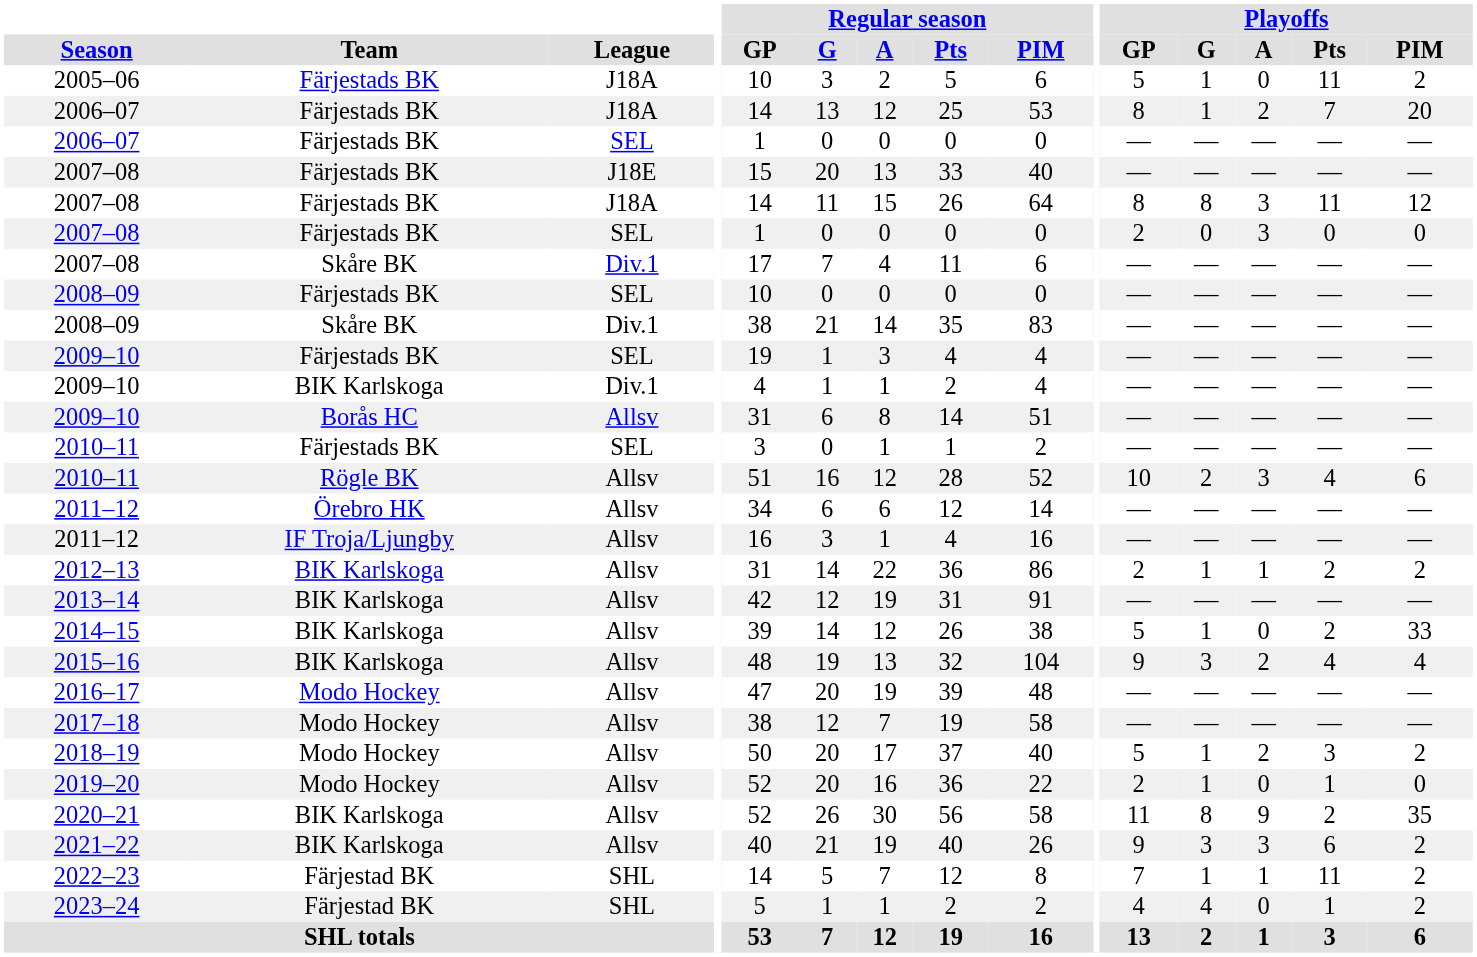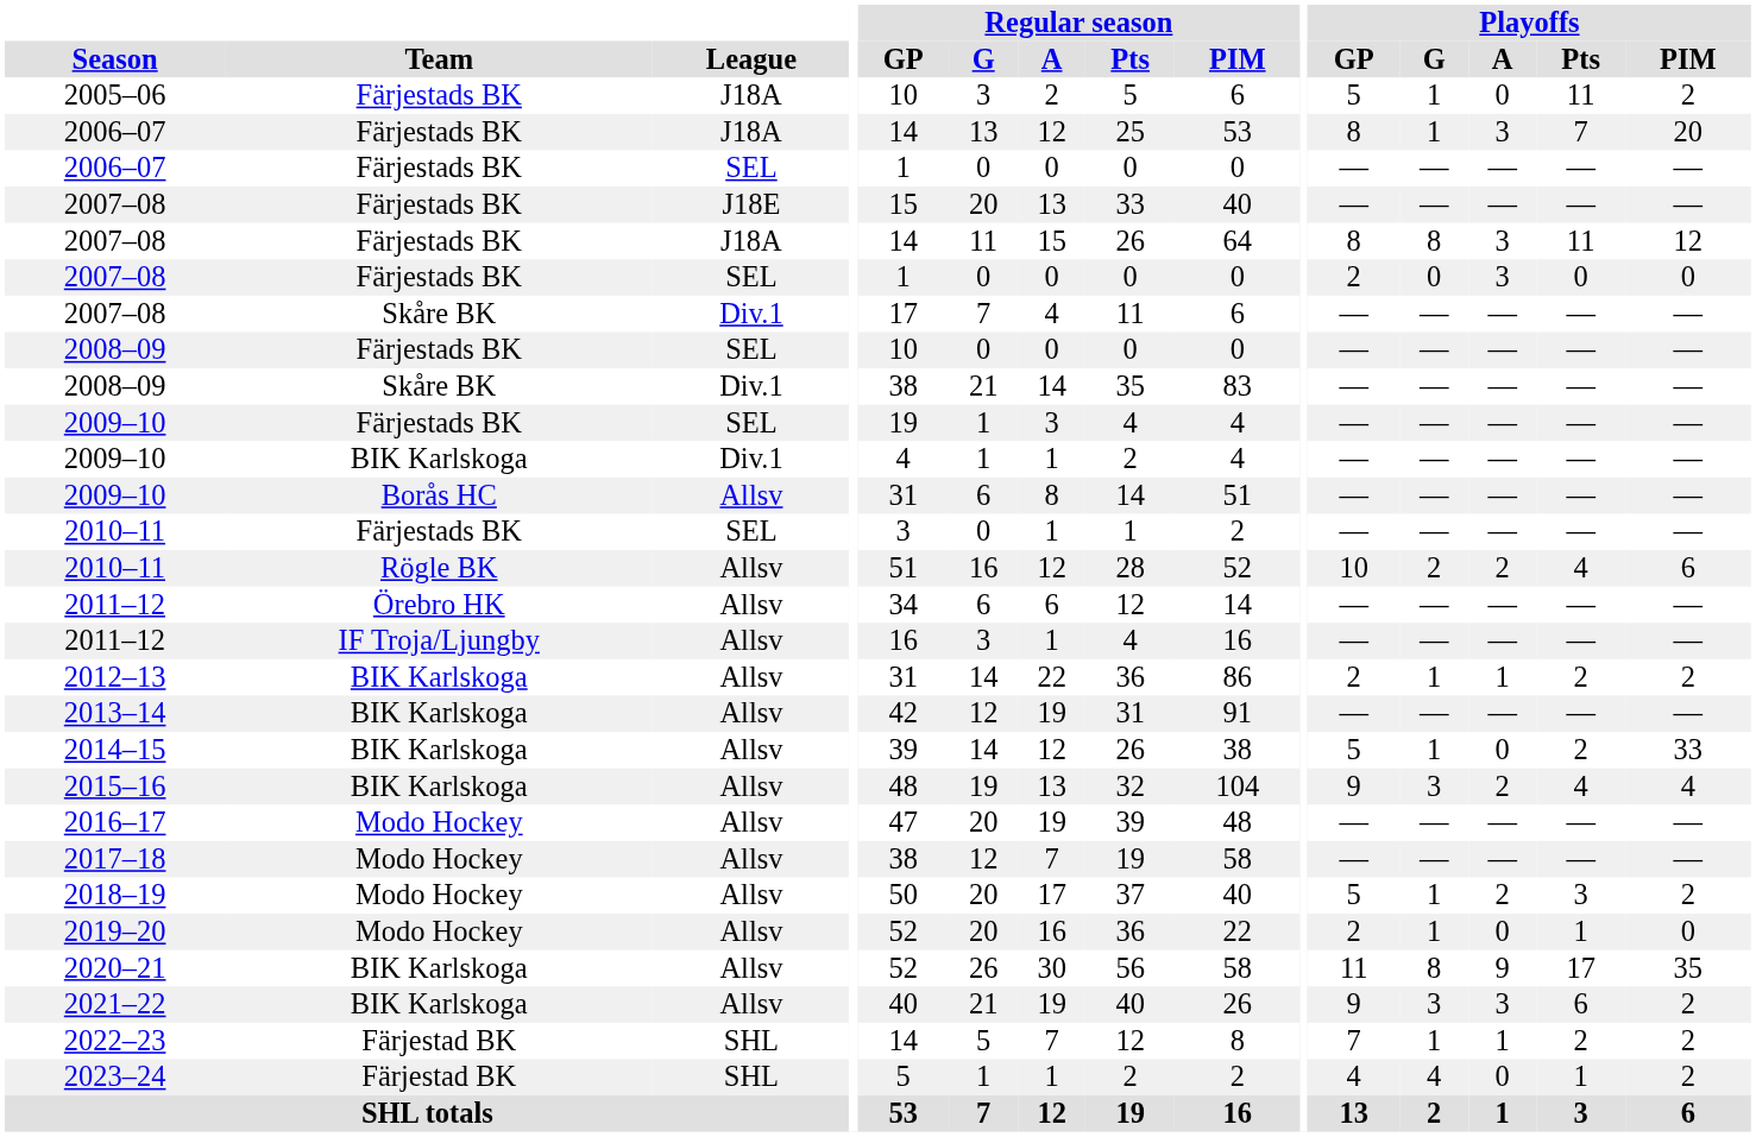 <table border="0" cellpadding="1" cellspacing="0" style="text-align:center; width:60em">
 <tr bgcolor="#e0e0e0">
 <th colspan="3" bgcolor="#ffffff"></th>
 <th rowspan="99" bgcolor="#ffffff"></th>
 <th colspan="5"><a href='#'>Regular season</a></th>
 <th rowspan="99" bgcolor="#ffffff"></th>
 <th colspan="5"><a href='#'>Playoffs</a></th>
 </tr>
 <tr bgcolor="#e0e0e0">
 <th><a href='#'>Season</a></th>
 <th>Team</th>
 <th>League</th>
 <th>GP</th>
 <th><a href='#'>G</a></th>
 <th><a href='#'>A</a></th>
 <th><a href='#'>Pts</a></th>
 <th><a href='#'>PIM</a></th>
 <th>GP</th>
 <th>G</th>
 <th>A</th>
 <th>Pts</th>
 <th>PIM</th>
 </tr>
 <tr align="center">
 <td>2005–06</td>
 <td><a href='#'>Färjestads BK</a></td>
 <td>J18A</td>
 <td>10</td>
 <td>3</td>
 <td>2</td>
 <td>5</td>
 <td>6</td>
 <td>5</td>
 <td>1</td>
 <td>0</td>
 <td>11</td>
 <td>2</td>
 </tr>
 <tr align="center" bgcolor="#f0f0f0">
 <td>2006–07</td>
 <td>Färjestads BK</td>
 <td>J18A</td>
 <td>14</td>
 <td>13</td>
 <td>12</td>
 <td>25</td>
 <td>53</td>
 <td>8</td>
 <td>1</td>
-<td>2</td>
+<td>3</td>
 <td>7</td>
 <td>20</td>
 </tr>
 <tr align="center">
 <td><a href='#'>2006–07</a></td>
 <td>Färjestads BK</td>
 <td><a href='#'>SEL</a></td>
 <td>1</td>
 <td>0</td>
 <td>0</td>
 <td>0</td>
 <td>0</td>
 <td>—</td>
 <td>—</td>
 <td>—</td>
 <td>—</td>
 <td>—</td>
 </tr>
 <tr align="center" bgcolor="#f0f0f0">
 <td>2007–08</td>
 <td>Färjestads BK</td>
 <td>J18E</td>
 <td>15</td>
 <td>20</td>
 <td>13</td>
 <td>33</td>
 <td>40</td>
 <td>—</td>
 <td>—</td>
 <td>—</td>
 <td>—</td>
 <td>—</td>
 </tr>
 <tr align="center">
 <td>2007–08</td>
 <td>Färjestads BK</td>
 <td>J18A</td>
 <td>14</td>
 <td>11</td>
 <td>15</td>
 <td>26</td>
 <td>64</td>
 <td>8</td>
 <td>8</td>
 <td>3</td>
 <td>11</td>
 <td>12</td>
 </tr>
 <tr align="center"  bgcolor="#f0f0f0">
 <td><a href='#'>2007–08</a></td>
 <td>Färjestads BK</td>
 <td>SEL</td>
 <td>1</td>
 <td>0</td>
 <td>0</td>
 <td>0</td>
 <td>0</td>
 <td>2</td>
 <td>0</td>
 <td>3</td>
 <td>0</td>
 <td>0</td>
 </tr>
 <tr align="center">
 <td>2007–08</td>
 <td>Skåre BK</td>
 <td><a href='#'>Div.1</a></td>
 <td>17</td>
 <td>7</td>
 <td>4</td>
 <td>11</td>
 <td>6</td>
 <td>—</td>
 <td>—</td>
 <td>—</td>
 <td>—</td>
 <td>—</td>
 </tr>
 <tr align="center"  bgcolor="#f0f0f0">
 <td><a href='#'>2008–09</a></td>
 <td>Färjestads BK</td>
 <td>SEL</td>
 <td>10</td>
 <td>0</td>
 <td>0</td>
 <td>0</td>
 <td>0</td>
 <td>—</td>
 <td>—</td>
 <td>—</td>
 <td>—</td>
 <td>—</td>
 </tr>
 <tr align="center">
 <td>2008–09</td>
 <td>Skåre BK</td>
 <td>Div.1</td>
 <td>38</td>
 <td>21</td>
 <td>14</td>
 <td>35</td>
 <td>83</td>
 <td>—</td>
 <td>—</td>
 <td>—</td>
 <td>—</td>
 <td>—</td>
 </tr>
 <tr align="center" bgcolor="#f0f0f0">
 <td><a href='#'>2009–10</a></td>
 <td>Färjestads BK</td>
 <td>SEL</td>
 <td>19</td>
 <td>1</td>
 <td>3</td>
 <td>4</td>
 <td>4</td>
 <td>—</td>
 <td>—</td>
 <td>—</td>
 <td>—</td>
 <td>—</td>
 </tr>
 <tr align="center">
 <td>2009–10</td>
 <td>BIK Karlskoga</td>
 <td>Div.1</td>
 <td>4</td>
 <td>1</td>
 <td>1</td>
 <td>2</td>
 <td>4</td>
 <td>—</td>
 <td>—</td>
 <td>—</td>
 <td>—</td>
 <td>—</td>
 </tr>
 <tr align="center" bgcolor="#f0f0f0">
 <td><a href='#'>2009–10</a></td>
 <td><a href='#'>Borås HC</a></td>
 <td><a href='#'>Allsv</a></td>
 <td>31</td>
 <td>6</td>
 <td>8</td>
 <td>14</td>
 <td>51</td>
 <td>—</td>
 <td>—</td>
 <td>—</td>
 <td>—</td>
 <td>—</td>
 </tr>
 <tr align="center">
 <td><a href='#'>2010–11</a></td>
 <td>Färjestads BK</td>
 <td>SEL</td>
 <td>3</td>
 <td>0</td>
 <td>1</td>
 <td>1</td>
 <td>2</td>
 <td>—</td>
 <td>—</td>
 <td>—</td>
 <td>—</td>
 <td>—</td>
 </tr>
 <tr align="center" bgcolor="#f0f0f0">
 <td><a href='#'>2010–11</a></td>
 <td><a href='#'>Rögle BK</a></td>
 <td>Allsv</td>
 <td>51</td>
 <td>16</td>
 <td>12</td>
 <td>28</td>
 <td>52</td>
 <td>10</td>
 <td>2</td>
-<td>3</td>
+<td>2</td>
 <td>4</td>
 <td>6</td>
 </tr>
 <tr align="center">
 <td><a href='#'>2011–12</a></td>
 <td><a href='#'>Örebro HK</a></td>
 <td>Allsv</td>
 <td>34</td>
 <td>6</td>
 <td>6</td>
 <td>12</td>
 <td>14</td>
 <td>—</td>
 <td>—</td>
 <td>—</td>
 <td>—</td>
 <td>—</td>
 </tr>
 <tr align="center" bgcolor="#f0f0f0">
 <td>2011–12</td>
 <td><a href='#'>IF Troja/Ljungby</a></td>
 <td>Allsv</td>
 <td>16</td>
 <td>3</td>
 <td>1</td>
 <td>4</td>
 <td>16</td>
 <td>—</td>
 <td>—</td>
 <td>—</td>
 <td>—</td>
 <td>—</td>
 </tr>
 <tr align="center">
 <td><a href='#'>2012–13</a></td>
 <td><a href='#'>BIK Karlskoga</a></td>
 <td>Allsv</td>
 <td>31</td>
 <td>14</td>
 <td>22</td>
 <td>36</td>
 <td>86</td>
 <td>2</td>
 <td>1</td>
 <td>1</td>
 <td>2</td>
 <td>2</td>
 </tr>
 <tr align="center"  bgcolor="#f0f0f0">
 <td><a href='#'>2013–14</a></td>
 <td>BIK Karlskoga</td>
 <td>Allsv</td>
 <td>42</td>
 <td>12</td>
 <td>19</td>
 <td>31</td>
 <td>91</td>
 <td>—</td>
 <td>—</td>
 <td>—</td>
 <td>—</td>
 <td>—</td>
 </tr>
 <tr align="center">
 <td><a href='#'>2014–15</a></td>
 <td>BIK Karlskoga</td>
 <td>Allsv</td>
 <td>39</td>
 <td>14</td>
 <td>12</td>
 <td>26</td>
 <td>38</td>
 <td>5</td>
 <td>1</td>
 <td>0</td>
 <td>2</td>
 <td>33</td>
 </tr>
 <tr align="center"  bgcolor="#f0f0f0">
 <td><a href='#'>2015–16</a></td>
 <td>BIK Karlskoga</td>
 <td>Allsv</td>
 <td>48</td>
 <td>19</td>
 <td>13</td>
 <td>32</td>
 <td>104</td>
 <td>9</td>
 <td>3</td>
 <td>2</td>
 <td>4</td>
 <td>4</td>
 </tr>
 <tr align="center">
 <td><a href='#'>2016–17</a></td>
 <td><a href='#'>Modo Hockey</a></td>
 <td>Allsv</td>
 <td>47</td>
 <td>20</td>
 <td>19</td>
 <td>39</td>
 <td>48</td>
 <td>—</td>
 <td>—</td>
 <td>—</td>
 <td>—</td>
 <td>—</td>
 </tr>
 <tr align="center"  bgcolor="#f0f0f0">
 <td><a href='#'>2017–18</a></td>
 <td>Modo Hockey</td>
 <td>Allsv</td>
 <td>38</td>
 <td>12</td>
 <td>7</td>
 <td>19</td>
 <td>58</td>
 <td>—</td>
 <td>—</td>
 <td>—</td>
 <td>—</td>
 <td>—</td>
 </tr>
 <tr align="center">
 <td><a href='#'>2018–19</a></td>
 <td>Modo Hockey</td>
 <td>Allsv</td>
 <td>50</td>
 <td>20</td>
 <td>17</td>
 <td>37</td>
 <td>40</td>
 <td>5</td>
 <td>1</td>
 <td>2</td>
 <td>3</td>
 <td>2</td>
 </tr>
 <tr align="center"  bgcolor="#f0f0f0">
 <td><a href='#'>2019–20</a></td>
 <td>Modo Hockey</td>
 <td>Allsv</td>
 <td>52</td>
 <td>20</td>
 <td>16</td>
 <td>36</td>
 <td>22</td>
 <td>2</td>
 <td>1</td>
 <td>0</td>
 <td>1</td>
 <td>0</td>
 </tr>
 <tr align="center">
 <td><a href='#'>2020–21</a></td>
 <td>BIK Karlskoga</td>
 <td>Allsv</td>
 <td>52</td>
 <td>26</td>
 <td>30</td>
 <td>56</td>
 <td>58</td>
 <td>11</td>
 <td>8</td>
 <td>9</td>
-<td>2</td>
+<td>17</td>
 <td>35</td>
 </tr>
 <tr align="center"  bgcolor="#f0f0f0">
 <td><a href='#'>2021–22</a></td>
 <td>BIK Karlskoga</td>
 <td>Allsv</td>
 <td>40</td>
 <td>21</td>
 <td>19</td>
 <td>40</td>
 <td>26</td>
 <td>9</td>
 <td>3</td>
 <td>3</td>
 <td>6</td>
 <td>2</td>
 </tr>
 <tr align="center">
 <td><a href='#'>2022–23</a></td>
 <td>Färjestad BK</td>
 <td>SHL</td>
 <td>14</td>
 <td>5</td>
 <td>7</td>
 <td>12</td>
 <td>8</td>
 <td>7</td>
 <td>1</td>
 <td>1</td>
-<td>11</td>
+<td>2</td>
 <td>2</td>
 </tr>
 <tr align="center"  bgcolor="#f0f0f0">
 <td><a href='#'>2023–24</a></td>
 <td>Färjestad BK</td>
 <td>SHL</td>
 <td>5</td>
 <td>1</td>
 <td>1</td>
 <td>2</td>
 <td>2</td>
 <td>4</td>
 <td>4</td>
 <td>0</td>
 <td>1</td>
 <td>2</td>
 </tr>
 <tr bgcolor="#e0e0e0">
 <th colspan="3">SHL totals</th>
 <th>53</th>
 <th>7</th>
 <th>12</th>
 <th>19</th>
 <th>16</th>
 <th>13</th>
 <th>2</th>
 <th>1</th>
 <th>3</th>
 <th>6</th>
 </tr>
 </table>
